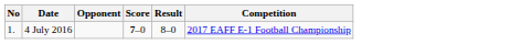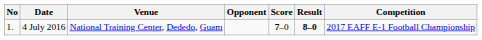 <table class="wikitable" style="font-size:85%;">
 <tr>
 <th>No</th>
 <th>Date</th>
+<th>Venue</th>
 <th>Opponent</th>
 <th>Score</th>
 <th>Result</th>
 <th>Competition</th>
 </tr>
 <tr>
 <td>1.</td>
 <td>4 July 2016</td>
+<td><a href='#'>National Training Center</a>, <a href='#'>Dededo</a>, <a href='#'>Guam</a></td>
 <td></td>
 <td align=center><strong>7</strong>–0</td>
-<td align=center>8–0</td>
+<td align=center><strong>8–0</strong></td>
 <td><a href='#'>2017 EAFF E-1 Football Championship</a></td>
 </tr>
 </table>
